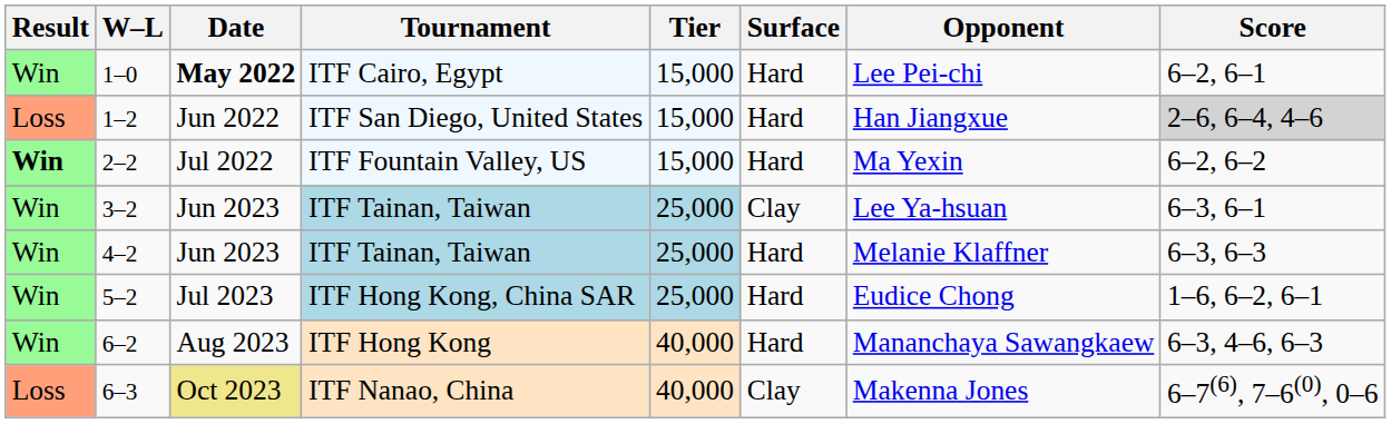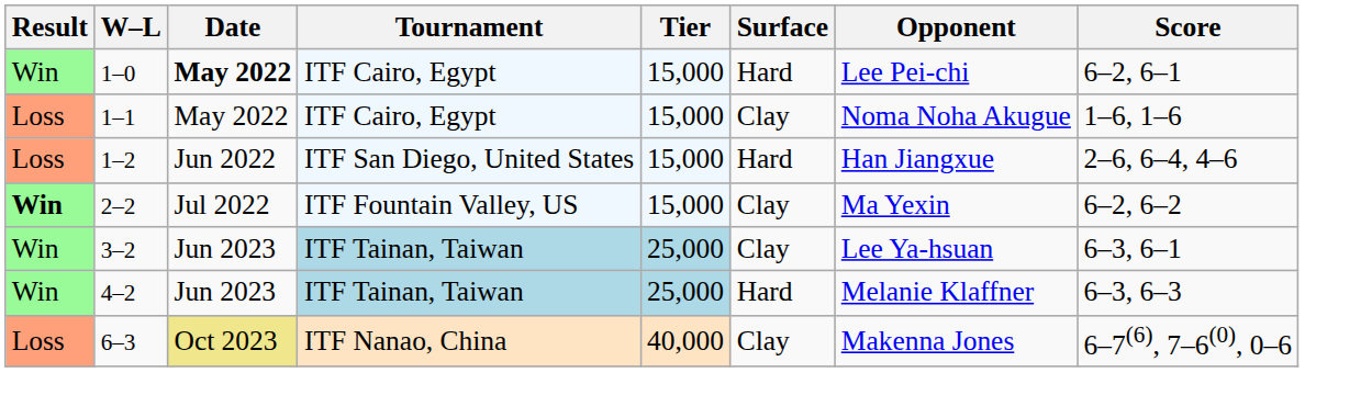 <table class="wikitable sortable">
 <tr>
 <th>Result</th>
 <th class="unsortable">W–L</th>
 <th>Date</th>
 <th>Tournament</th>
 <th>Tier</th>
 <th>Surface</th>
 <th>Opponent</th>
 <th class="unsortable">Score</th>
 </tr>
 <tr>
 <td bgcolor="98FB98">Win</td>
 <td><small>1–0</small></td>
 <td><strong>May 2022</strong></td>
 <td style="background:#f0f8ff;">ITF Cairo, Egypt</td>
 <td style="background:#f0f8ff;">15,000</td>
 <td>Hard</td>
 <td> <a href='#'>Lee Pei-chi</a></td>
 <td>6–2, 6–1</td>
 </tr>
 <tr>
 <td bgcolor=ffa07a>Loss</td>
+<td><small>1–1</small></td>
+<td>May 2022</td>
+<td style="background:#f0f8ff;">ITF Cairo, Egypt</td>
+<td style="background:#f0f8ff;">15,000</td>
+<td>Clay</td>
+<td> <a href='#'>Noma Noha Akugue</a></td>
+<td>1–6, 1–6</td>
+</tr>
+<tr>
+<td bgcolor=ffa07a>Loss</td>
 <td><small>1–2</small></td>
 <td>Jun 2022</td>
 <td style="background:#f0f8ff;">ITF San Diego, United States</td>
 <td style="background:#f0f8ff;">15,000</td>
 <td>Hard</td>
 <td> <a href='#'>Han Jiangxue</a></td>
-<td style="background: lightgrey;">2–6, 6–4, 4–6</td>
+<td>2–6, 6–4, 4–6</td>
 </tr>
 <tr>
 <td bgcolor="98FB98"><strong>Win</strong></td>
 <td><small>2–2</small></td>
 <td>Jul 2022</td>
 <td style="background:#f0f8ff;">ITF Fountain Valley, US</td>
 <td style="background:#f0f8ff;">15,000</td>
-<td>Hard</td>
+<td>Clay</td>
 <td> <a href='#'>Ma Yexin</a></td>
 <td>6–2, 6–2</td>
 </tr>
 <tr>
 <td bgcolor="98FB98">Win</td>
 <td><small>3–2</small></td>
 <td>Jun 2023</td>
 <td style="background:lightblue;">ITF Tainan, Taiwan</td>
 <td style="background:lightblue;">25,000</td>
 <td>Clay</td>
 <td> <a href='#'>Lee Ya-hsuan</a></td>
 <td>6–3, 6–1</td>
 </tr>
 <tr>
 <td bgcolor="98FB98">Win</td>
 <td><small>4–2</small></td>
 <td>Jun 2023</td>
 <td style="background:lightblue;">ITF Tainan, Taiwan</td>
 <td style="background:lightblue;">25,000</td>
 <td>Hard</td>
 <td> <a href='#'>Melanie Klaffner</a></td>
 <td>6–3, 6–3</td>
 </tr>
 <tr>
-<td bgcolor="98FB98">Win</td>
-<td><small>5–2</small></td>
-<td>Jul 2023</td>
-<td style="background:lightblue;">ITF Hong Kong, China SAR</td>
-<td style="background:lightblue;">25,000</td>
-<td>Hard</td>
-<td> <a href='#'>Eudice Chong</a></td>
-<td>1–6, 6–2, 6–1</td>
-</tr>
-<tr>
-<td bgcolor="98FB98">Win</td>
-<td><small>6–2</small></td>
-<td>Aug 2023</td>
-<td style="background:#ffe4c4;">ITF Hong Kong</td>
-<td style="background:#ffe4c4;">40,000</td>
-<td>Hard</td>
-<td> <a href='#'>Mananchaya Sawangkaew</a></td>
-<td>6–3, 4–6, 6–3</td>
-</tr>
-<tr>
 <td style="background:#ffa07a;">Loss</td>
 <td><small>6–3</small></td>
 <td style="background: khaki;">Oct 2023</td>
 <td bgcolor=ffe4c4>ITF Nanao, China</td>
 <td bgcolor=ffe4c4>40,000</td>
 <td>Clay</td>
 <td> <a href='#'>Makenna Jones</a></td>
 <td>6–7<sup>(6)</sup>, 7–6<sup>(0)</sup>, 0–6</td>
 </tr>
 </table>
